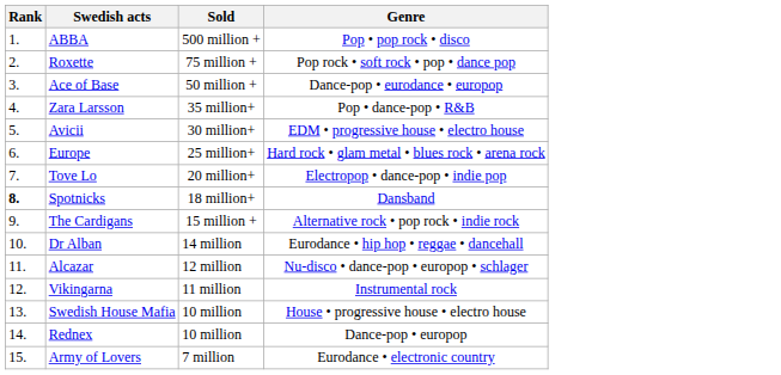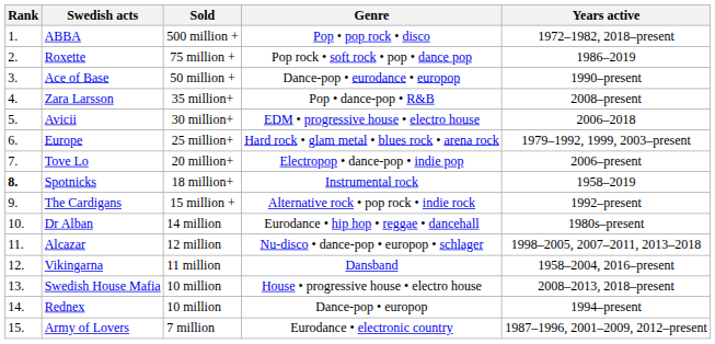 <table class="wikitable" ! style="background:#fff">
 <tr>
 <th style="text-align:center;">Rank</th>
 <th style="text-align:center;">Swedish acts</th>
 <th style="text-align:center;">Sold</th>
 <th style="text-align:center;">Genre</th>
+<th style="text-align:center;">Years active</th>
 </tr>
 <tr>
 <td align="left">1.</td>
 <td align="left"><a href='#'>ABBA</a></td>
 <td style="text-align:center;">500 million +</td>
 <td style="text-align:center;"><a href='#'>Pop</a> • <a href='#'>pop rock</a> • <a href='#'>disco</a></td>
+<td style="text-align:center;">1972–1982, 2018–present</td>
 </tr>
 <tr>
 <td align="left">2.</td>
 <td align="left"><a href='#'>Roxette</a></td>
 <td style="text-align:center;">75 million +</td>
 <td style="text-align:center;">Pop rock • <a href='#'>soft rock</a> • pop • <a href='#'>dance pop</a></td>
+<td style="text-align:center;">1986–2019</td>
 </tr>
 <tr>
 <td align="left">3.</td>
 <td align="left"><a href='#'>Ace of Base</a></td>
 <td style="text-align:center;">50 million +</td>
 <td style="text-align:center;">Dance-pop • <a href='#'>eurodance</a> • <a href='#'>europop</a></td>
+<td style="text-align:center;">1990–present</td>
 </tr>
 <tr>
 <td align="left">4.</td>
 <td align="left"><a href='#'>Zara Larsson</a></td>
 <td style="text-align:center;">35 million+</td>
 <td style="text-align:center;">Pop • dance-pop • <a href='#'>R&B</a></td>
+<td style="text-align:center;">2008–present</td>
 </tr>
 <tr>
 <td align="left">5.</td>
 <td align="left"><a href='#'>Avicii</a></td>
 <td style="text-align:center;">30 million+</td>
 <td style="text-align:center;"><a href='#'>EDM</a> • <a href='#'>progressive house</a> • <a href='#'>electro house</a></td>
+<td style="text-align:center;">2006–2018</td>
 </tr>
 <tr>
 <td align="left">6.</td>
 <td align="left"><a href='#'>Europe</a></td>
 <td style="text-align:center;">25 million+</td>
 <td style="text-align:center;"><a href='#'>Hard rock</a> • <a href='#'>glam metal</a> • <a href='#'>blues rock</a> • <a href='#'>arena rock</a></td>
+<td style="text-align:center;">1979–1992, 1999, 2003–present</td>
 </tr>
 <tr>
 <td align="left">7.</td>
 <td align="left"><a href='#'>Tove Lo</a></td>
 <td style="text-align:center;">20 million+</td>
 <td style="text-align:center;"><a href='#'>Electropop</a> • dance-pop • <a href='#'>indie pop</a></td>
+<td style="text-align:center;">2006–present</td>
 </tr>
 <tr>
 <td align="left"><strong>8.</strong></td>
 <td align="left"><a href='#'>Spotnicks</a></td>
 <td style="text-align:center;">18 million+</td>
-<td style="text-align:center;"><a href='#'>Dansband</a></td>
+<td style="text-align:center;"><a href='#'>Instrumental rock</a></td>
+<td style="text-align:center;">1958–2019</td>
 </tr>
 <tr>
 <td align="left">9.</td>
 <td align="left"><a href='#'>The Cardigans</a></td>
 <td style="text-align:center;">15 million +</td>
 <td style="text-align:center;"><a href='#'>Alternative rock</a> • pop rock • <a href='#'>indie rock</a></td>
+<td style="text-align:center;">1992–present</td>
 </tr>
 <tr>
 <td align="left">10.</td>
 <td align="left"><a href='#'>Dr Alban</a></td>
 <td>14	million</td>
 <td style="text-align:center;">Eurodance • <a href='#'>hip hop</a> • <a href='#'>reggae</a> • <a href='#'>dancehall</a></td>
+<td style="text-align:center;">1980s–present</td>
 </tr>
 <tr>
 <td align="left">11.</td>
 <td><a href='#'>Alcazar</a></td>
 <td>12	million</td>
 <td style="text-align:center;"><a href='#'>Nu-disco</a> • dance-pop • europop • <a href='#'>schlager</a></td>
+<td style="text-align:center;">1998–2005, 2007–2011, 2013–2018</td>
 </tr>
 <tr>
 <td align="left">12.</td>
 <td><a href='#'>Vikingarna</a></td>
 <td>11	million</td>
-<td style="text-align:center;"><a href='#'>Instrumental rock</a></td>
+<td style="text-align:center;"><a href='#'>Dansband</a></td>
+<td style="text-align:center;">1958–2004, 2016–present</td>
 </tr>
 <tr>
 <td align="left">13.</td>
 <td><a href='#'>Swedish House Mafia</a></td>
 <td>10	million</td>
 <td style="text-align:center;"><a href='#'>House</a> • progressive house • electro house</td>
+<td style="text-align:center;">2008–2013, 2018–present</td>
 </tr>
 <tr>
 <td align="left">14.</td>
 <td><a href='#'>Rednex</a></td>
 <td>10	million</td>
 <td style="text-align:center;">Dance-pop • europop</td>
+<td style="text-align:center;">1994–present</td>
 </tr>
 <tr>
 <td align="left">15.</td>
 <td><a href='#'>Army of Lovers</a></td>
 <td>7 million</td>
 <td style="text-align:center;">Eurodance • <a href='#'>electronic country</a></td>
+<td style="text-align:center;">1987–1996, 2001–2009, 2012–present<br></td>
 </tr>
 </table>
